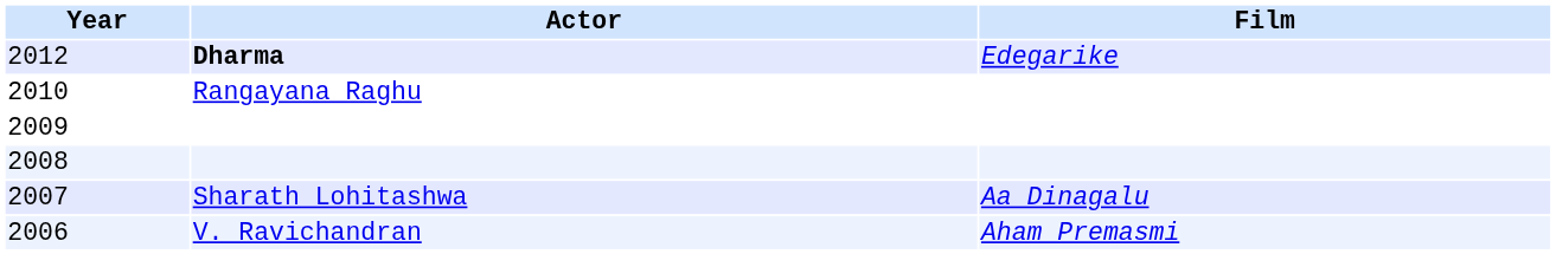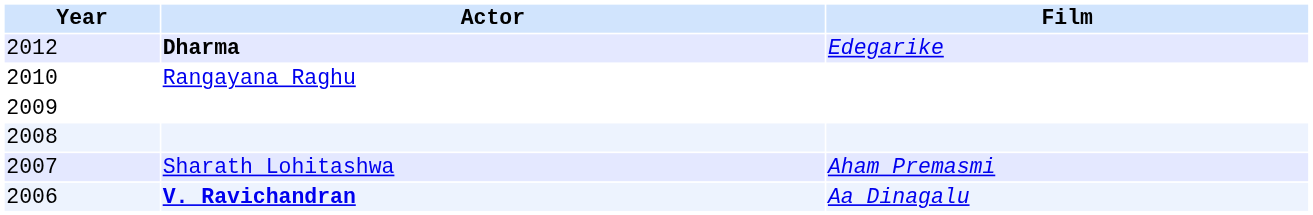 <table cellspacing="1" cellpadding="1" border="0" width="50%">
 <tr bgcolor="#d1e4fd">
 <th>Year</th>
 <th>Actor</th>
 <th>Film</th>
 </tr>
 <tr bgcolor="#e4e8ff">
 <td>2012</td>
 <td><strong>Dharma</strong></td>
 <td><em><a href='#'>Edegarike</a></em></td>
 </tr>
 <tr>
 <td>2010</td>
 <td><a href='#'>Rangayana Raghu</a></td>
 <td></td>
 </tr>
 <tr>
 <td>2009</td>
 <td></td>
 <td></td>
 </tr>
 <tr bgcolor=#edf3fe>
 <td>2008</td>
 <td></td>
 <td></td>
 </tr>
 <tr bgcolor="#e4e8ff">
 <td>2007</td>
 <td><a href='#'>Sharath Lohitashwa</a></td>
-<td><em><a href='#'>Aa Dinagalu</a></em></td>
+<td><em><a href='#'>Aham Premasmi</a></em></td>
 </tr>
 <tr bgcolor=#edf3fe>
 <td>2006</td>
-<td><a href='#'>V. Ravichandran</a></td>
-<td><em><a href='#'>Aham Premasmi</a></em></td>
+<td><strong><a href='#'>V. Ravichandran</a></strong></td>
+<td><em><a href='#'>Aa Dinagalu</a></em></td>
 </tr>
 <tr>
 </tr>
 </table>
